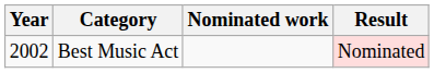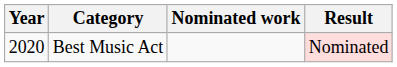 <table class="wikitable">
 <tr>
 <th>Year</th>
 <th>Category</th>
 <th>Nominated work</th>
 <th>Result</th>
 </tr>
 <tr>
-<td rowspan="1">2002</td>
+<td rowspan="1">2020</td>
 <td>Best Music Act</td>
 <td></td>
 <td style="background: #ffdddd" align="center" class="table-yes2">Nominated</td>
 </tr>
 </table>
